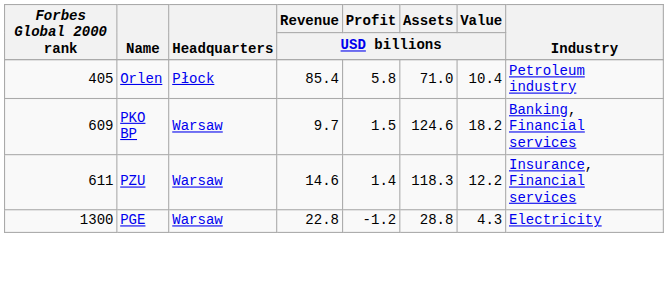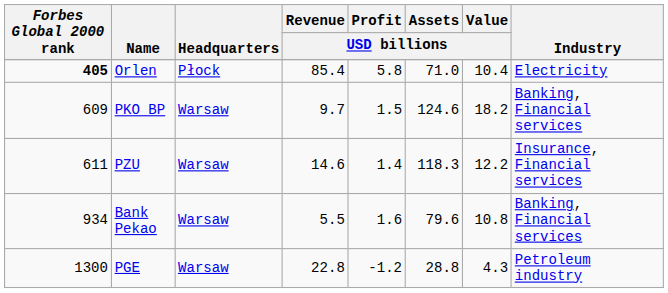 <table class="wikitable sortable static-row-numbers" style=text-align:right>
 <tr class=static-row-header style="text-align:center;vertical-align:bottom;">
 <th rowspan=2><em>Forbes Global 2000</em> rank</th>
 <th rowspan=2>Name</th>
 <th rowspan=2>Headquarters</th>
 <th>Revenue</th>
 <th>Profit</th>
 <th>Assets</th>
 <th>Value</th>
 <th rowspan=2>Industry</th>
 </tr>
 <tr>
 <th colspan=4><a href='#'>USD</a> billions</th>
 </tr>
 <tr>
 </tr>
 <tr class="static-row-header" style="text-align:center;vertical-align:bottom;">
 </tr>
 <tr>
-<td>405</td>
+<td><strong>405</strong></td>
 <td style=text-align:left><a href='#'>Orlen</a></td>
 <td style=text-align:left><a href='#'>Płock</a></td>
 <td>85.4</td>
 <td>5.8</td>
 <td>71.0</td>
 <td>10.4</td>
-<td style=text-align:left><a href='#'>Petroleum industry</a></td>
+<td style=text-align:left><a href='#'>Electricity</a></td>
 </tr>
 <tr>
 <td>609</td>
 <td style=text-align:left><a href='#'>PKO BP</a></td>
 <td style=text-align:left><a href='#'>Warsaw</a></td>
 <td>9.7</td>
 <td>1.5</td>
 <td>124.6</td>
 <td>18.2</td>
 <td style=text-align:left><a href='#'>Banking</a>, <a href='#'>Financial services</a></td>
 </tr>
 <tr>
 <td>611</td>
 <td style=text-align:left><a href='#'>PZU</a></td>
 <td style=text-align:left><a href='#'>Warsaw</a></td>
 <td>14.6</td>
 <td>1.4</td>
 <td>118.3</td>
 <td>12.2</td>
 <td style=text-align:left><a href='#'>Insurance</a>, <a href='#'>Financial services</a></td>
 </tr>
 <tr>
+<td>934</td>
+<td style=text-align:left><a href='#'>Bank Pekao</a></td>
+<td style=text-align:left><a href='#'>Warsaw</a></td>
+<td>5.5</td>
+<td>1.6</td>
+<td>79.6</td>
+<td>10.8</td>
+<td style=text-align:left><a href='#'>Banking</a>, <a href='#'>Financial services</a></td>
+</tr>
+<tr>
 <td>1300</td>
 <td style=text-align:left><a href='#'>PGE</a></td>
 <td style=text-align:left><a href='#'>Warsaw</a></td>
 <td>22.8</td>
 <td>-1.2</td>
 <td>28.8</td>
 <td>4.3</td>
-<td style=text-align:left><a href='#'>Electricity</a></td>
+<td style=text-align:left><a href='#'>Petroleum industry</a></td>
 </tr>
 </table>
